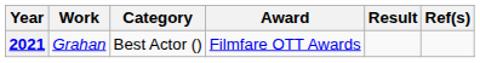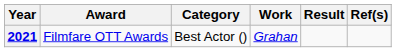 <table class="wikitable" style="text-align:center;">
 <tr>
 <th>Year</th>
+<th>Award</th>
+<th>Category</th>
 <th>Work</th>
-<th>Category</th>
-<th>Award</th>
 <th>Result</th>
 <th>Ref(s)</th>
 </tr>
 <tr>
 <th><a href='#'>2021</a></th>
+<td><a href='#'>Filmfare OTT Awards</a></td>
+<td>Best Actor ()</td>
 <td><em><a href='#'>Grahan</a></em></td>
-<td>Best Actor ()</td>
-<td><a href='#'>Filmfare OTT Awards</a></td>
 <td></td>
 <td></td>
 </tr>
 </table>
